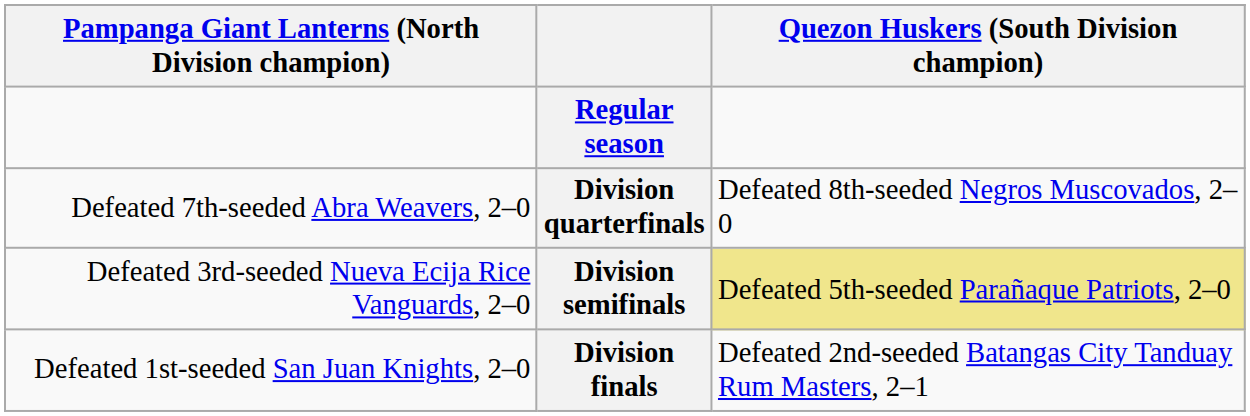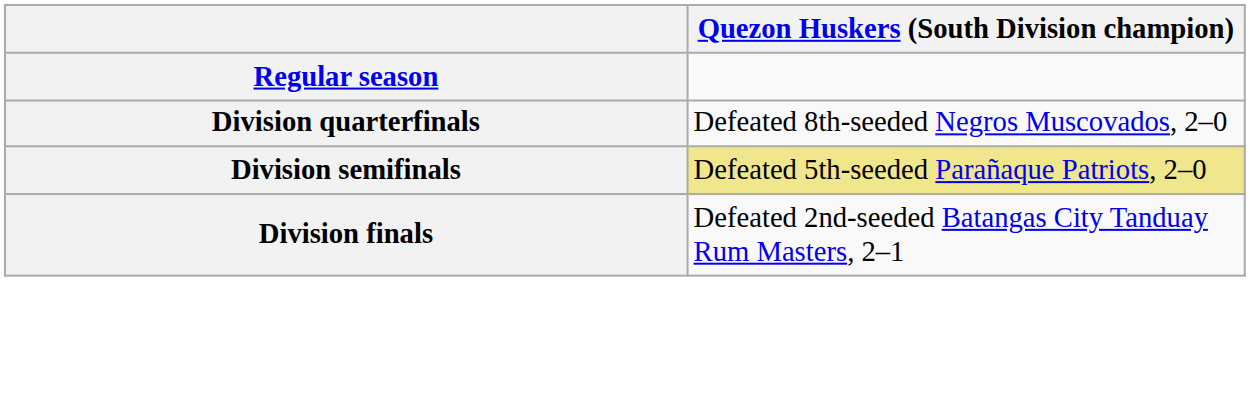 <table style="width:100%; font-size:90%" class="wikitable">
 <tr valign=top>
-<th style="width:45%;"><a href='#'>Pampanga Giant Lanterns</a> (North Division champion)</th>
 <th></th>
 <th style="width:45%;"><a href='#'>Quezon Huskers</a> (South Division champion)</th>
 </tr>
 <tr>
-<td align=left></td>
 <th><a href='#'>Regular season</a></th>
 <td align=left></td>
 </tr>
 <tr>
-<td align=right>Defeated 7th-seeded <a href='#'>Abra Weavers</a>, 2–0</td>
 <th>Division quarterfinals</th>
 <td align=left>Defeated 8th-seeded <a href='#'>Negros Muscovados</a>, 2–0</td>
 </tr>
 <tr>
-<td align=right>Defeated 3rd-seeded <a href='#'>Nueva Ecija Rice Vanguards</a>, 2–0</td>
 <th>Division semifinals</th>
 <td align=left style="background: khaki;">Defeated 5th-seeded <a href='#'>Parañaque Patriots</a>, 2–0</td>
 </tr>
 <tr>
-<td align=right>Defeated 1st-seeded <a href='#'>San Juan Knights</a>, 2–0</td>
 <th>Division finals</th>
 <td align=left>Defeated 2nd-seeded <a href='#'>Batangas City Tanduay Rum Masters</a>, 2–1</td>
 </tr>
 </table>
